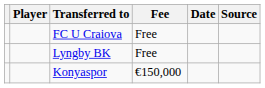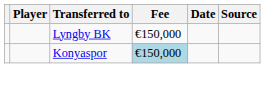 <table class="wikitable plainrowheaders sortable">
 <tr>
 <th></th>
 <th scope="col">Player</th>
 <th>Transferred to</th>
 <th style="width: 65px;">Fee</th>
 <th scope="col">Date</th>
 <th scope="col">Source</th>
 </tr>
 <tr>
 <td align="center"></td>
 <td></td>
-<td> <a href='#'>FC U Craiova</a></td>
-<td>Free</td>
-<td></td>
-<td></td>
-</tr>
-<tr>
-<td align="center"></td>
-<td></td>
 <td> <a href='#'>Lyngby BK</a></td>
-<td>Free</td>
+<td>€150,000</td>
 <td></td>
 <td></td>
 </tr>
 <tr>
 <td align="center"></td>
 <td></td>
 <td> <a href='#'>Konyaspor</a></td>
-<td>€150,000</td>
+<td style="background: lightblue;">€150,000</td>
 <td></td>
 <td></td>
 </tr>
 </table>
